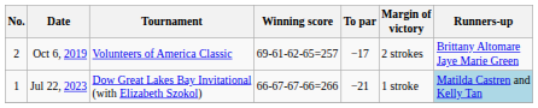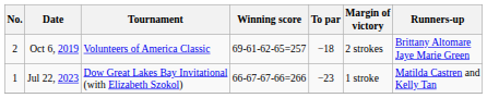 <table class="wikitable" style="font-size:95%;">
 <tr>
 <th>No.</th>
 <th>Date</th>
 <th>Tournament</th>
 <th>Winning score</th>
 <th>To par</th>
 <th>Margin of<br>victory</th>
 <th>Runners-up</th>
 </tr>
 <tr>
 <td align=center>2</td>
 <td align=right>Oct 6, <a href='#'>2019</a></td>
 <td><a href='#'>Volunteers of America Classic</a></td>
 <td>69-61-62-65=257</td>
-<td align=center>−17</td>
+<td align=center>−18</td>
 <td>2 strokes</td>
 <td> <a href='#'>Brittany Altomare</a><br> <a href='#'>Jaye Marie Green</a></td>
 </tr>
 <tr>
 <td align=center>1</td>
 <td align=right>Jul 22, <a href='#'>2023</a></td>
 <td><a href='#'>Dow Great Lakes Bay Invitational</a> <br>(with  <a href='#'>Elizabeth Szokol</a>)</td>
 <td align=right>66-67-67-66=266</td>
-<td align=center>−21</td>
+<td align=center>−23</td>
 <td>1 stroke</td>
-<td style="background: lightblue;"> <a href='#'>Matilda Castren</a> and<br> <a href='#'>Kelly Tan</a></td>
+<td> <a href='#'>Matilda Castren</a> and<br> <a href='#'>Kelly Tan</a></td>
 </tr>
 <tr>
 </tr>
 </table>
